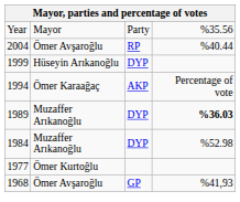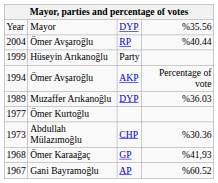 <table class="wikitable" width=350>
 <tr>
 <th colspan=4>Mayor, parties and percentage of votes</th>
 </tr>
 <tr>
 <td align="left">Year</td>
 <td align="left">Mayor</td>
-<td align="left">Party</td>
+<td align="left"><a href='#'>DYP</a></td>
 <td align="right">%35.56</td>
 </tr>
 <tr>
 <td align="left">2004</td>
 <td align="left">Ömer Avşaroğlu</td>
 <td align="left"><a href='#'>RP</a></td>
 <td align="right">%40.44</td>
 </tr>
 <tr>
 <td align="left">1999</td>
 <td align="keft">Hüseyin Arıkanoğlu</td>
-<td align="left"><a href='#'>DYP</a></td>
+<td align="left">Party</td>
 <td align="right"></td>
 </tr>
 <tr>
 <td align="left">1994</td>
-<td align="left">Ömer Karaağaç</td>
+<td align="left">Ömer Avşaroğlu</td>
 <td align="left"><a href='#'>AKP</a></td>
 <td align="right">Percentage of vote</td>
 </tr>
 <tr>
 <td align="left">1989</td>
 <td align="left">Muzaffer Arıkanoğlu</td>
 <td align="left"><a href='#'>DYP</a></td>
-<td align="right"><strong>%36.03</strong></td>
-</tr>
-<tr>
-<td align="left">1984</td>
-<td align="left">Muzaffer Arıkanoğlu</td>
-<td align="left"><a href='#'>DYP</a></td>
-<td align="right">%52.98</td>
+<td align="right">%36.03</td>
 </tr>
 <tr>
 <td align="left">1977</td>
 <td align="left">Ömer Kurtoğlu</td>
 <td align="left"></td>
 <td align="right"></td>
 </tr>
 <tr>
+<td align="left">1973</td>
+<td align="left">Abdullah Mülazımoğlu</td>
+<td align="left"><a href='#'>CHP</a></td>
+<td align="right">%30.36</td>
+</tr>
+<tr>
 <td align="left">1968</td>
-<td align="left">Ömer Avşaroğlu</td>
+<td align="left">Ömer Karaağaç</td>
 <td align="left"><a href='#'>GP</a></td>
 <td align="right">%41,93</td>
 </tr>
+<tr>
+<td align="left">1967</td>
+<td align="left">Gani Bayramoğlu</td>
+<td align="left"><a href='#'>AP</a></td>
+<td align="right">%60.52</td>
+</tr>
 </table>
